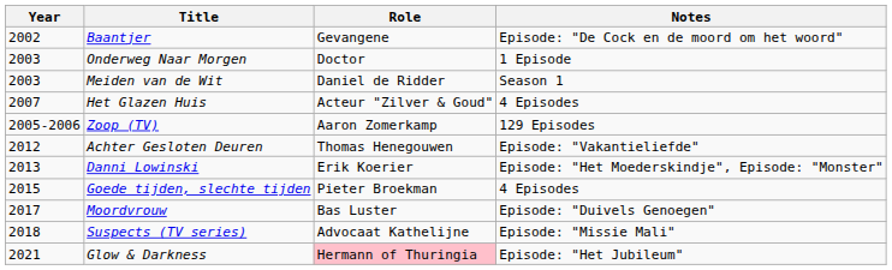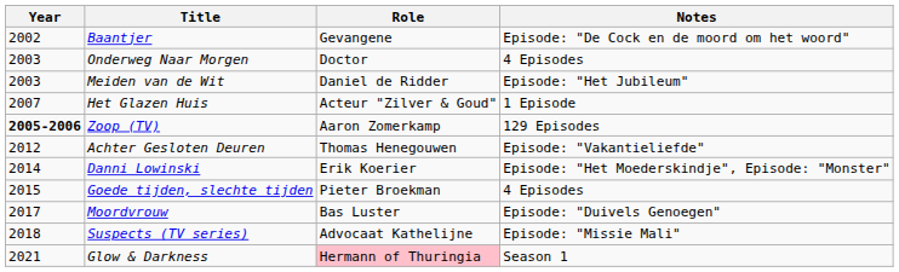 <table class="wikitable sortable">
 <tr>
 <th>Year</th>
 <th>Title</th>
 <th>Role</th>
 <th>Notes</th>
 </tr>
 <tr>
 <td>2002</td>
 <td><em><a href='#'>Baantjer</a></em></td>
 <td>Gevangene</td>
 <td>Episode: "De Cock en de moord om het woord"</td>
 </tr>
 <tr>
 <td>2003</td>
 <td><em>Onderweg Naar Morgen</em></td>
 <td>Doctor</td>
-<td>1 Episode</td>
+<td>4 Episodes</td>
 </tr>
 <tr>
 <td>2003</td>
 <td><em>Meiden van de Wit</em></td>
 <td>Daniel de Ridder</td>
-<td>Season 1</td>
+<td>Episode: "Het Jubileum"</td>
 </tr>
 <tr>
 <td>2007</td>
 <td><em>Het Glazen Huis</em></td>
 <td>Acteur "Zilver & Goud"</td>
-<td>4 Episodes</td>
+<td>1 Episode</td>
 </tr>
 <tr>
-<td>2005-2006</td>
+<td><strong>2005-2006</strong></td>
 <td><em><a href='#'>Zoop (TV)</a></em></td>
 <td>Aaron Zomerkamp</td>
 <td>129 Episodes</td>
 </tr>
 <tr>
 <td>2012</td>
 <td><em>Achter Gesloten Deuren</em></td>
 <td>Thomas Henegouwen</td>
 <td>Episode: "Vakantieliefde"</td>
 </tr>
 <tr>
-<td>2013</td>
+<td>2014</td>
 <td><em><a href='#'>Danni Lowinski</a></em></td>
 <td>Erik Koerier</td>
 <td>Episode: "Het Moederskindje", Episode: "Monster"</td>
 </tr>
 <tr>
 <td>2015</td>
 <td><em><a href='#'>Goede tijden, slechte tijden</a></em></td>
 <td>Pieter Broekman</td>
 <td>4 Episodes</td>
 </tr>
 <tr>
 <td>2017</td>
 <td><em><a href='#'>Moordvrouw</a></em></td>
 <td>Bas Luster</td>
 <td>Episode: "Duivels Genoegen"</td>
 </tr>
 <tr>
 <td>2018</td>
 <td><em><a href='#'>Suspects (TV series)</a></em></td>
 <td>Advocaat Kathelijne</td>
 <td>Episode: "Missie Mali"</td>
 </tr>
 <tr>
 <td>2021</td>
 <td><em>Glow & Darkness</em></td>
 <td style="background: pink;">Hermann of Thuringia</td>
-<td>Episode: "Het Jubileum"</td>
+<td>Season 1</td>
 </tr>
 </table>
